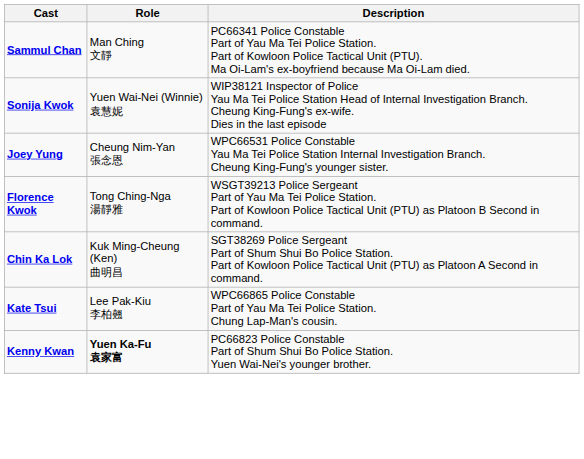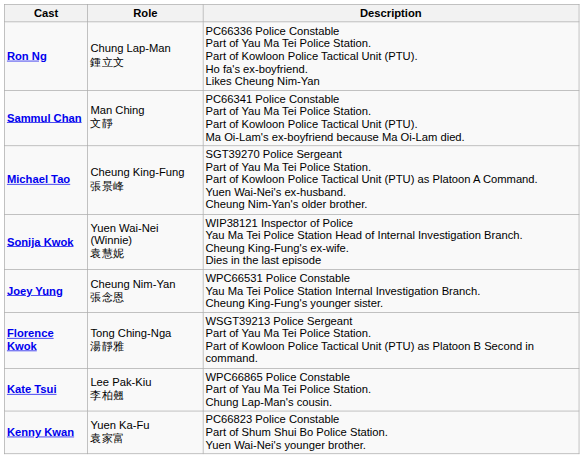 <table class="wikitable" width="65%">
 <tr>
 <th>Cast</th>
 <th>Role</th>
 <th>Description</th>
 </tr>
 <tr>
+<td><strong><a href='#'>Ron Ng</a></strong></td>
+<td>Chung Lap-Man <br> 鍾立文</td>
+<td>PC66336 Police Constable <br> Part of Yau Ma Tei Police Station. <br> Part of Kowloon Police Tactical Unit (PTU). <br> Ho fa's ex-boyfriend. <br> Likes Cheung Nim-Yan</td>
+</tr>
+<tr>
 <td><strong><a href='#'>Sammul Chan</a></strong></td>
 <td>Man Ching <br> 文靜</td>
 <td>PC66341 Police Constable <br> Part of Yau Ma Tei Police Station. <br> Part of Kowloon Police Tactical Unit (PTU). <br> Ma Oi-Lam's ex-boyfriend because Ma Oi-Lam died.</td>
+</tr>
+<tr>
+<td><strong><a href='#'>Michael Tao</a></strong></td>
+<td>Cheung King-Fung <br> 張景峰</td>
+<td>SGT39270 Police Sergeant <br> Part of Yau Ma Tei Police Station. <br> Part of Kowloon Police Tactical Unit (PTU) as Platoon A Command. <br> Yuen Wai-Nei's ex-husband. <br> Cheung Nim-Yan's older brother.</td>
 </tr>
 <tr>
 <td><strong><a href='#'>Sonija Kwok</a></strong></td>
 <td>Yuen Wai-Nei (Winnie) <br> 袁慧妮</td>
 <td>WIP38121 Inspector of Police <br> Yau Ma Tei Police Station Head of Internal Investigation Branch. <br> Cheung King-Fung's ex-wife.<br> Dies in the last episode</td>
 </tr>
 <tr>
 <td><strong><a href='#'>Joey Yung</a></strong></td>
 <td>Cheung Nim-Yan <br> 張念恩</td>
 <td>WPC66531 Police Constable <br> Yau Ma Tei Police Station Internal Investigation Branch. <br> Cheung King-Fung's younger sister. <br></td>
 </tr>
 <tr>
 <td><strong><a href='#'>Florence Kwok</a></strong></td>
 <td>Tong Ching-Nga <br> 湯靜雅</td>
 <td>WSGT39213 Police Sergeant <br> Part of Yau Ma Tei Police Station. <br> Part of Kowloon Police Tactical Unit (PTU) as Platoon B Second in command.</td>
 </tr>
 <tr>
-<td><strong><a href='#'>Chin Ka Lok</a></strong></td>
-<td>Kuk Ming-Cheung (Ken) <br> 曲明昌</td>
-<td>SGT38269 Police Sergeant <br> Part of Shum Shui Bo Police Station. <br> Part of Kowloon Police Tactical Unit (PTU) as Platoon A Second in command.</td>
-</tr>
-<tr>
 <td><strong><a href='#'>Kate Tsui</a></strong></td>
 <td>Lee Pak-Kiu <br> 李柏翹</td>
 <td>WPC66865 Police Constable <br> Part of Yau Ma Tei Police Station. <br> Chung Lap-Man's cousin.</td>
 </tr>
 <tr>
 <td><strong><a href='#'>Kenny Kwan</a></strong></td>
-<td><strong>Yuen Ka-Fu <br> 袁家富</strong></td>
+<td>Yuen Ka-Fu <br> 袁家富</td>
 <td>PC66823 Police Constable <br> Part of Shum Shui Bo Police Station. <br> Yuen Wai-Nei's younger brother.</td>
 </tr>
 </table>
